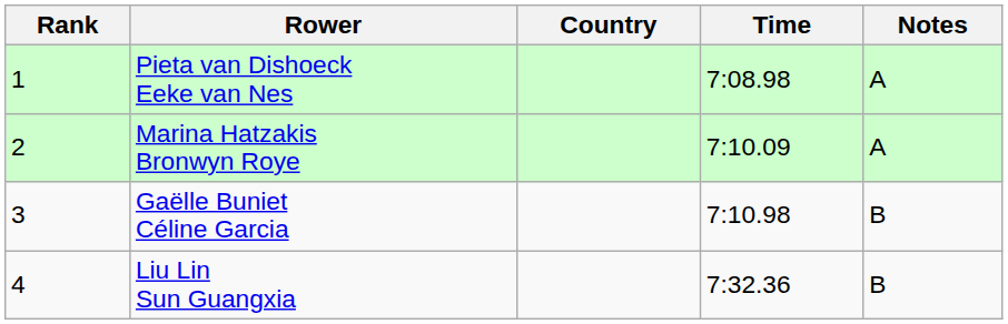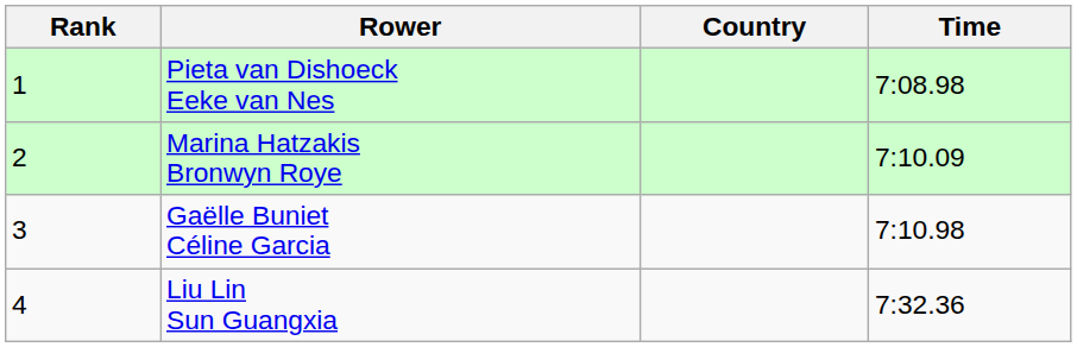 <table class="wikitable sortable" width=50%>
 <tr>
 <th>Rank</th>
 <th>Rower</th>
 <th>Country</th>
 <th>Time</th>
-<th>Notes</th>
 </tr>
 <tr bgcolor=ccffcc>
 <td>1</td>
 <td><a href='#'>Pieta van Dishoeck</a><br><a href='#'>Eeke van Nes</a></td>
 <td></td>
 <td>7:08.98</td>
-<td>A</td>
 </tr>
 <tr bgcolor=ccffcc>
 <td>2</td>
 <td><a href='#'>Marina Hatzakis</a><br><a href='#'>Bronwyn Roye</a></td>
 <td></td>
 <td>7:10.09</td>
-<td>A</td>
 </tr>
 <tr>
 <td>3</td>
 <td><a href='#'>Gaëlle Buniet</a><br><a href='#'>Céline Garcia</a></td>
 <td></td>
 <td>7:10.98</td>
-<td>B</td>
 </tr>
 <tr>
 <td>4</td>
 <td><a href='#'>Liu Lin</a><br><a href='#'>Sun Guangxia</a></td>
 <td></td>
 <td>7:32.36</td>
-<td>B</td>
 </tr>
 </table>
